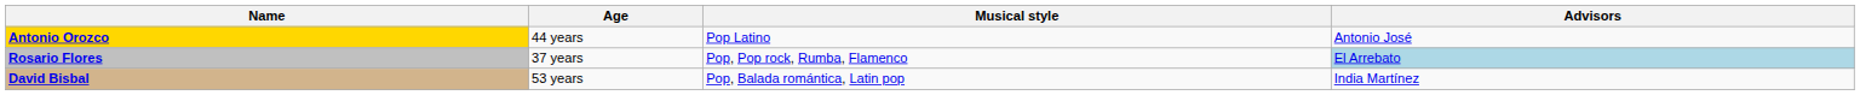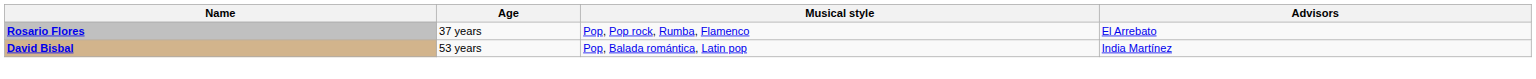 <table class="wikitable" style="font-size:90%; width:100%">
 <tr>
 <th width="15%">Name</th>
 <th width="05%">Age</th>
 <th width="18%">Musical style</th>
 <th width="15%">Advisors</th>
 </tr>
 <tr>
-<td style="background:gold"><strong><a href='#'>Antonio Orozco</a></strong></td>
-<td>44 years</td>
-<td><a href='#'>Pop Latino</a></td>
-<td><a href='#'>Antonio José</a></td>
-</tr>
-<tr>
 <td style="background:silver"><strong><a href='#'>Rosario Flores</a></strong></td>
 <td>37 years</td>
 <td><a href='#'>Pop</a>, <a href='#'>Pop rock</a>, <a href='#'>Rumba</a>, <a href='#'>Flamenco</a></td>
-<td style="background: lightblue;"><a href='#'>El Arrebato</a></td>
+<td><a href='#'>El Arrebato</a></td>
 </tr>
 <tr>
 <td style="background:tan"><strong><a href='#'>David Bisbal</a></strong></td>
 <td>53 years</td>
 <td><a href='#'>Pop</a>, <a href='#'>Balada romántica</a>, <a href='#'>Latin pop</a></td>
 <td><a href='#'>India Martínez</a></td>
 </tr>
 </table>
